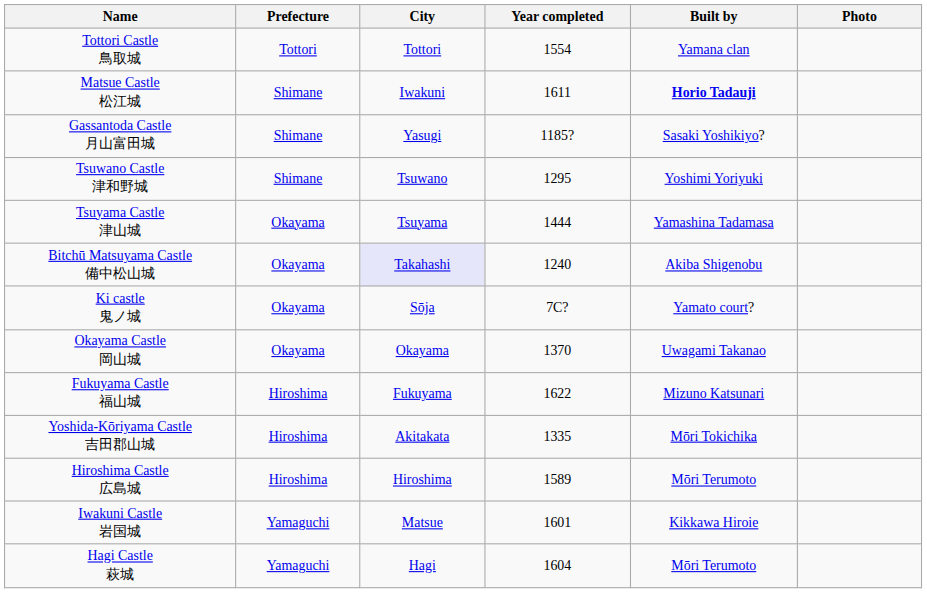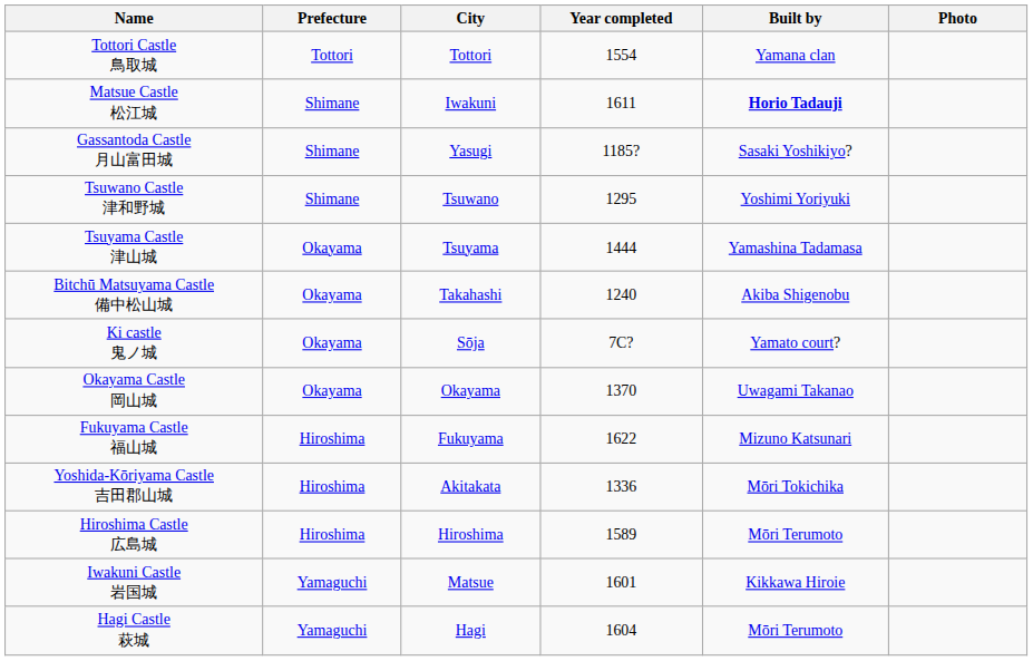 <table class="wikitable" style="text-align:center; font-size:small;">
 <tr>
 <th style="width: 210px;">Name</th>
 <th style="width: 110px;">Prefecture</th>
 <th style="width: 110px;">City</th>
 <th style="width: 130px;">Year completed</th>
 <th style="width: 150px;">Built by</th>
 <th style="width: 110px;">Photo</th>
 </tr>
 <tr>
 <td><a href='#'>Tottori Castle</a><br>鳥取城</td>
 <td><a href='#'>Tottori</a></td>
 <td><a href='#'>Tottori</a></td>
 <td>1554</td>
 <td><a href='#'>Yamana clan</a></td>
 <td></td>
 </tr>
 <tr>
 <td><a href='#'>Matsue Castle</a><br>松江城</td>
 <td><a href='#'>Shimane</a></td>
 <td><a href='#'>Iwakuni</a></td>
 <td>1611</td>
 <td><strong><a href='#'>Horio Tadauji</a></strong></td>
 <td></td>
 </tr>
 <tr>
 <td><a href='#'>Gassantoda Castle</a><br>月山富田城</td>
 <td><a href='#'>Shimane</a></td>
 <td><a href='#'>Yasugi</a></td>
 <td>1185?</td>
 <td><a href='#'>Sasaki Yoshikiyo</a>?</td>
 <td></td>
 </tr>
 <tr>
 <td><a href='#'>Tsuwano Castle</a><br>津和野城</td>
 <td><a href='#'>Shimane</a></td>
 <td><a href='#'>Tsuwano</a></td>
 <td>1295</td>
 <td><a href='#'>Yoshimi Yoriyuki</a></td>
 <td></td>
 </tr>
 <tr>
 <td><a href='#'>Tsuyama Castle</a><br>津山城</td>
 <td><a href='#'>Okayama</a></td>
 <td><a href='#'>Tsuyama</a></td>
 <td>1444</td>
 <td><a href='#'>Yamashina Tadamasa</a></td>
 <td></td>
 </tr>
 <tr>
 <td><a href='#'>Bitchū Matsuyama Castle</a><br>備中松山城</td>
 <td><a href='#'>Okayama</a></td>
-<td style="background: lavender;"><a href='#'>Takahashi</a></td>
+<td><a href='#'>Takahashi</a></td>
 <td>1240</td>
 <td><a href='#'>Akiba Shigenobu</a></td>
 <td></td>
 </tr>
 <tr>
 <td><a href='#'>Ki castle</a><br>鬼ノ城</td>
 <td><a href='#'>Okayama</a></td>
 <td><a href='#'>Sōja</a></td>
 <td>7C?</td>
 <td><a href='#'>Yamato court</a>?</td>
 <td></td>
 </tr>
 <tr>
 <td><a href='#'>Okayama Castle</a><br>岡山城</td>
 <td><a href='#'>Okayama</a></td>
 <td><a href='#'>Okayama</a></td>
 <td>1370</td>
 <td><a href='#'>Uwagami Takanao</a></td>
 <td></td>
 </tr>
 <tr>
 <td><a href='#'>Fukuyama Castle</a><br>福山城</td>
 <td><a href='#'>Hiroshima</a></td>
 <td><a href='#'>Fukuyama</a></td>
 <td>1622</td>
 <td><a href='#'>Mizuno Katsunari</a></td>
 <td></td>
 </tr>
 <tr>
 <td><a href='#'>Yoshida-Kōriyama Castle</a><br>吉田郡山城</td>
 <td><a href='#'>Hiroshima</a></td>
 <td><a href='#'>Akitakata</a></td>
-<td>1335</td>
+<td>1336</td>
 <td><a href='#'>Mōri Tokichika</a></td>
 <td></td>
 </tr>
 <tr>
 <td><a href='#'>Hiroshima Castle</a><br>広島城</td>
 <td><a href='#'>Hiroshima</a></td>
 <td><a href='#'>Hiroshima</a></td>
 <td>1589</td>
 <td><a href='#'>Mōri Terumoto</a></td>
 <td></td>
 </tr>
 <tr>
 <td><a href='#'>Iwakuni Castle</a><br>岩国城</td>
 <td><a href='#'>Yamaguchi</a></td>
 <td><a href='#'>Matsue</a></td>
 <td>1601</td>
 <td><a href='#'>Kikkawa Hiroie</a></td>
 <td></td>
 </tr>
 <tr>
 <td><a href='#'>Hagi Castle</a><br>萩城</td>
 <td><a href='#'>Yamaguchi</a></td>
 <td><a href='#'>Hagi</a></td>
 <td>1604</td>
 <td><a href='#'>Mōri Terumoto</a></td>
 <td></td>
 </tr>
 </table>
